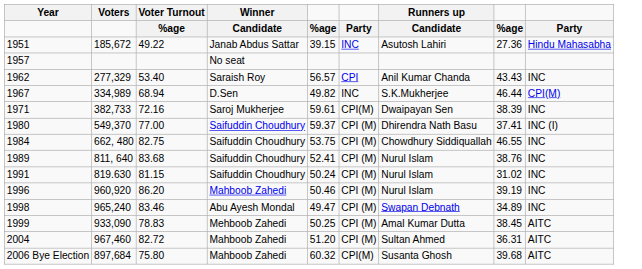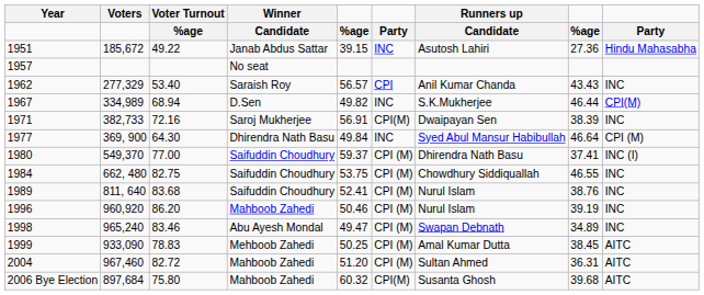 <table class="wikitable">
 <tr>
 <th>Year</th>
 <th>Voters</th>
 <th>Voter Turnout</th>
 <th>Winner</th>
 <td></td>
 <td></td>
 <th>Runners up</th>
 <td></td>
 <td></td>
 </tr>
 <tr>
 <td></td>
 <td></td>
 <th>%age</th>
 <th>Candidate</th>
 <th>%age</th>
 <th>Party</th>
 <th>Candidate</th>
 <th>%age</th>
 <th>Party</th>
 </tr>
 <tr>
 <td>1951</td>
 <td>185,672</td>
 <td>49.22</td>
 <td>Janab Abdus Sattar</td>
 <td>39.15</td>
 <td><a href='#'>INC</a></td>
 <td>Asutosh Lahiri</td>
 <td>27.36</td>
 <td><a href='#'>Hindu Mahasabha</a></td>
 </tr>
 <tr>
 <td>1957</td>
 <td></td>
 <td></td>
 <td>No seat</td>
 <td></td>
 <td></td>
 <td></td>
 <td></td>
 <td></td>
 </tr>
 <tr>
 <td>1962</td>
 <td>277,329</td>
 <td>53.40</td>
 <td>Saraish Roy</td>
 <td>56.57</td>
 <td><a href='#'>CPI</a></td>
 <td>Anil Kumar Chanda</td>
 <td>43.43</td>
 <td>INC</td>
 </tr>
 <tr>
 <td>1967</td>
 <td>334,989</td>
 <td>68.94</td>
 <td>D.Sen</td>
 <td>49.82</td>
 <td>INC</td>
 <td>S.K.Mukherjee</td>
 <td>46.44</td>
 <td><a href='#'>CPI(M)</a></td>
 </tr>
 <tr>
 <td>1971</td>
 <td>382,733</td>
 <td>72.16</td>
 <td>Saroj Mukherjee</td>
-<td>59.61</td>
+<td>56.91</td>
 <td>CPI(M)</td>
 <td>Dwaipayan Sen</td>
 <td>38.39</td>
 <td>INC</td>
+</tr>
+<tr>
+<td>1977</td>
+<td>369, 900</td>
+<td>64.30</td>
+<td>Dhirendra Nath Basu</td>
+<td>49.84</td>
+<td>INC</td>
+<td><a href='#'>Syed Abul Mansur Habibullah</a></td>
+<td>46.64</td>
+<td>CPI (M)</td>
 </tr>
 <tr>
 <td>1980</td>
 <td>549,370</td>
 <td>77.00</td>
 <td><a href='#'>Saifuddin Choudhury</a></td>
 <td>59.37</td>
 <td>CPI (M)</td>
 <td>Dhirendra Nath Basu</td>
 <td>37.41</td>
 <td>INC (I)</td>
 </tr>
 <tr>
 <td>1984</td>
 <td>662, 480</td>
 <td>82.75</td>
 <td>Saifuddin Choudhury</td>
 <td>53.75</td>
 <td>CPI (M)</td>
 <td>Chowdhury Siddiquallah</td>
 <td>46.55</td>
 <td>INC</td>
 </tr>
 <tr>
 <td>1989</td>
 <td>811, 640</td>
 <td>83.68</td>
 <td>Saifuddin Choudhury</td>
 <td>52.41</td>
 <td>CPI (M)</td>
 <td>Nurul Islam</td>
 <td>38.76</td>
-<td>INC</td>
-</tr>
-<tr>
-<td>1991</td>
-<td>819.630</td>
-<td>81.15</td>
-<td>Saifuddin Choudhury</td>
-<td>50.24</td>
-<td>CPI (M)</td>
-<td>Nurul Islam</td>
-<td>31.02</td>
 <td>INC</td>
 </tr>
 <tr>
 <td>1996</td>
 <td>960,920</td>
 <td>86.20</td>
 <td><a href='#'>Mahboob Zahedi</a></td>
 <td>50.46</td>
 <td>CPI (M)</td>
 <td>Nurul Islam</td>
 <td>39.19</td>
 <td>INC</td>
 </tr>
 <tr>
 <td>1998</td>
 <td>965,240</td>
 <td>83.46</td>
 <td>Abu Ayesh Mondal</td>
 <td>49.47</td>
 <td>CPI (M)</td>
 <td><a href='#'>Swapan Debnath</a></td>
 <td>34.89</td>
 <td>INC</td>
 </tr>
 <tr>
 <td>1999</td>
 <td>933,090</td>
 <td>78.83</td>
 <td>Mehboob Zahedi</td>
 <td>50.25</td>
 <td>CPI (M)</td>
 <td>Amal Kumar Dutta</td>
 <td>38.45</td>
 <td>AITC</td>
 </tr>
 <tr>
 <td>2004</td>
 <td>967,460</td>
 <td>82.72</td>
 <td>Mahboob Zahedi</td>
 <td>51.20</td>
 <td>CPI (M)</td>
 <td>Sultan Ahmed</td>
 <td>36.31</td>
 <td>AITC</td>
 </tr>
 <tr>
 <td>2006 Bye Election</td>
 <td>897,684</td>
 <td>75.80</td>
 <td>Mahboob Zahedi</td>
 <td>60.32</td>
 <td>CPI(M)</td>
 <td>Susanta Ghosh</td>
 <td>39.68</td>
 <td>AITC</td>
 </tr>
 </table>
